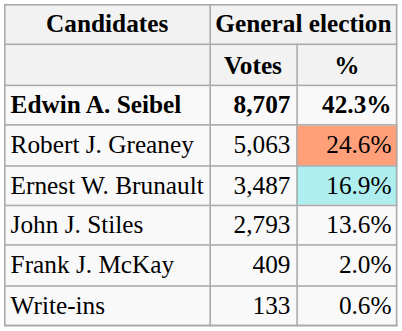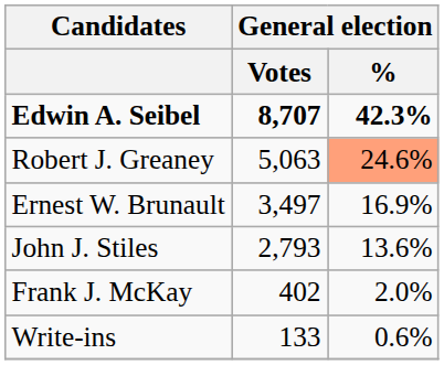 <table class=wikitable>
 <tr>
 <th colspan=1><strong>Candidates</strong></th>
 <th colspan=2><strong>General election</strong></th>
 </tr>
 <tr>
 <th></th>
 <th>Votes</th>
 <th>%</th>
 </tr>
 <tr>
 <td><strong>Edwin A. Seibel</strong></td>
 <td align="right"><strong>8,707</strong></td>
 <td align="right"><strong>42.3%</strong></td>
 </tr>
 <tr>
 <td>Robert J. Greaney</td>
 <td align="right">5,063</td>
 <td align="right" style="background: lightsalmon;">24.6%</td>
 </tr>
 <tr>
 <td>Ernest W. Brunault</td>
-<td align="right">3,487</td>
-<td align="right" style="background: paleturquoise;">16.9%</td>
+<td align="right">3,497</td>
+<td align="right">16.9%</td>
 </tr>
 <tr>
 <td>John J. Stiles</td>
 <td align="right">2,793</td>
 <td align="right">13.6%</td>
 </tr>
 <tr>
 <td>Frank J. McKay</td>
-<td align="right">409</td>
+<td align="right">402</td>
 <td align="right">2.0%</td>
 </tr>
 <tr>
 <td>Write-ins</td>
 <td align="right">133</td>
 <td align="right">0.6%</td>
 </tr>
 <tr>
 </tr>
 </table>
